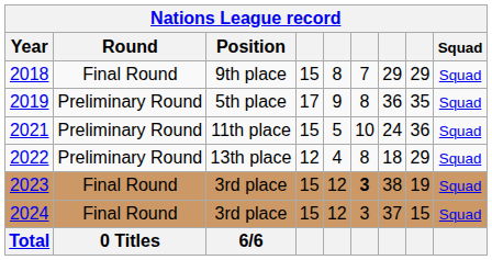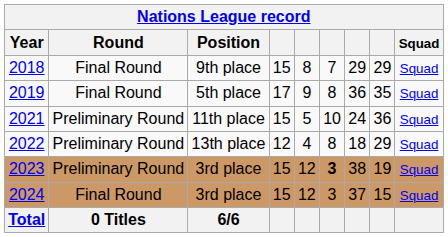 <table class="wikitable" style="text-align: center;">
 <tr>
 <th colspan=9><a href='#'>Nations League record</a></th>
 </tr>
 <tr>
 <th>Year</th>
 <th>Round</th>
 <th>Position</th>
 <th></th>
 <th></th>
 <th></th>
 <th></th>
 <th></th>
 <th><small>Squad</small></th>
 </tr>
 <tr>
 <td> <a href='#'>2018</a></td>
 <td>Final Round</td>
 <td>9th place</td>
 <td>15</td>
 <td>8</td>
 <td>7</td>
 <td>29</td>
 <td>29</td>
 <td><small><a href='#'>Squad</a></small></td>
 </tr>
 <tr>
 <td> <a href='#'>2019</a></td>
-<td>Preliminary Round</td>
+<td>Final Round</td>
 <td>5th place</td>
 <td>17</td>
 <td>9</td>
 <td>8</td>
 <td>36</td>
 <td>35</td>
 <td><small><a href='#'>Squad</a></small></td>
 </tr>
 <tr>
 <td> <a href='#'>2021</a></td>
 <td>Preliminary Round</td>
 <td>11th place</td>
 <td>15</td>
 <td>5</td>
 <td>10</td>
 <td>24</td>
 <td>36</td>
 <td><small><a href='#'>Squad</a></small></td>
 </tr>
 <tr>
 <td> <a href='#'>2022</a></td>
 <td>Preliminary Round</td>
 <td>13th place</td>
 <td>12</td>
 <td>4</td>
 <td>8</td>
 <td>18</td>
 <td>29</td>
 <td><small><a href='#'>Squad</a></small></td>
 </tr>
 <tr bgcolor=cc9966>
 <td> <a href='#'>2023</a></td>
-<td>Final Round</td>
+<td>Preliminary Round</td>
 <td>3rd place</td>
 <td>15</td>
 <td>12</td>
 <td><strong>3</strong></td>
 <td>38</td>
 <td>19</td>
 <td><small><a href='#'>Squad</a></small></td>
 </tr>
 <tr bgcolor=cc9966>
 <td> <a href='#'>2024</a></td>
 <td>Final Round</td>
 <td>3rd place</td>
 <td>15</td>
 <td>12</td>
 <td>3</td>
 <td>37</td>
 <td>15</td>
 <td><small><a href='#'>Squad</a></small></td>
 </tr>
 <tr>
 <th><a href='#'>Total</a></th>
 <th>0 Titles</th>
 <th>6/6</th>
 <th></th>
 <th></th>
 <th></th>
 <th></th>
 <th></th>
 <th></th>
 </tr>
 </table>
